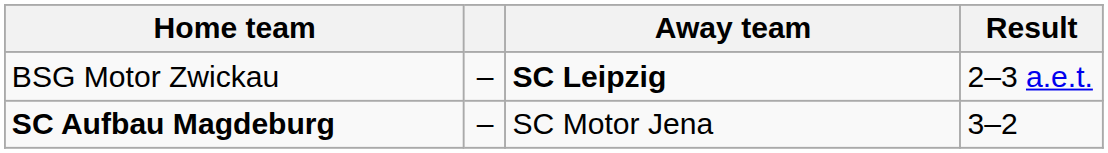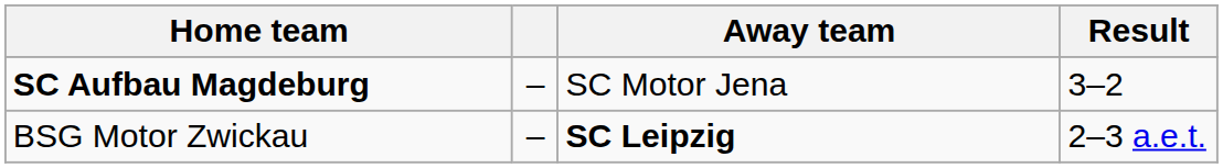 <table class="wikitable" style="width:585px;" border="1">
 <tr>
 <th style="width:250px;" align="left">Home team</th>
 <th style="width:15px;"></th>
 <th style="width:250px;" align="left">Away team</th>
 <th style="width:70px;" align="center;">Result</th>
 </tr>
 <tr>
+<td><strong>SC Aufbau Magdeburg</strong></td>
+<td align="center">–</td>
+<td>SC Motor Jena</td>
+<td>3–2</td>
+</tr>
+<tr>
 <td>BSG Motor Zwickau</td>
 <td align="center">–</td>
 <td><strong>SC Leipzig</strong></td>
 <td>2–3 <a href='#'>a.e.t.</a></td>
 </tr>
-<tr>
-<td><strong>SC Aufbau Magdeburg</strong></td>
-<td align="center">–</td>
-<td>SC Motor Jena</td>
-<td>3–2</td>
-</tr>
 </table>
